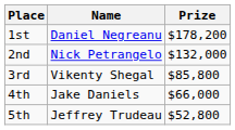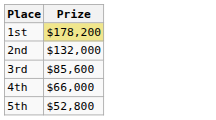 <table class="wikitable">
 <tr>
 <th>Place</th>
-<th>Name</th>
 <th>Prize</th>
 </tr>
 <tr>
 <td>1st</td>
-<td> <a href='#'>Daniel Negreanu</a></td>
-<td>$178,200</td>
+<td style="background: khaki;">$178,200</td>
 </tr>
 <tr>
 <td>2nd</td>
-<td> <a href='#'>Nick Petrangelo</a></td>
 <td>$132,000</td>
 </tr>
 <tr>
 <td>3rd</td>
-<td> Vikenty Shegal</td>
-<td>$85,800</td>
+<td>$85,600</td>
 </tr>
 <tr>
 <td>4th</td>
-<td> Jake Daniels</td>
 <td>$66,000</td>
 </tr>
 <tr>
 <td>5th</td>
-<td> Jeffrey Trudeau</td>
 <td>$52,800</td>
 </tr>
 </table>
